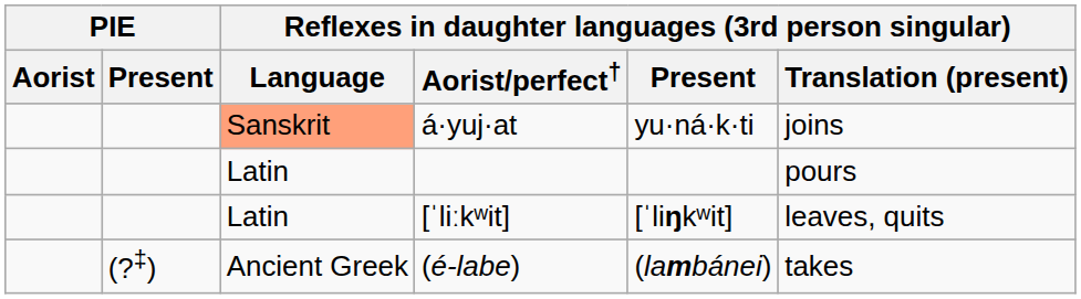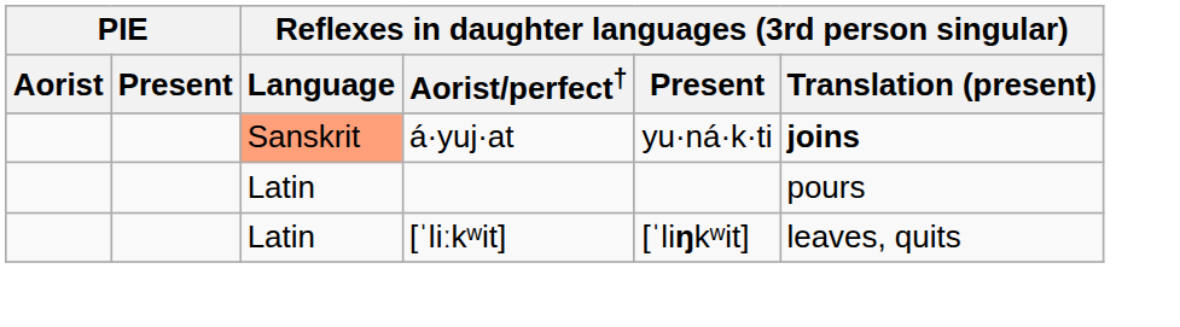 <table class="wikitable" border="1">
 <tr>
 <th colspan="2">PIE</th>
 <th colspan="4">Reflexes in daughter languages (3rd person singular)</th>
 </tr>
 <tr>
 <th>Aorist</th>
 <th>Present</th>
 <th>Language</th>
 <th>Aorist/perfect<sup>†</sup></th>
 <th>Present</th>
 <th>Translation (present)</th>
 </tr>
 <tr>
 <td></td>
 <td></td>
 <td style="background: lightsalmon;">Sanskrit</td>
 <td>á·yuj·at</td>
 <td>yu·ná·k·ti</td>
-<td>joins</td>
+<td><strong>joins</strong></td>
 </tr>
 <tr>
 <td></td>
 <td></td>
 <td>Latin</td>
 <td></td>
 <td></td>
 <td>pours</td>
 </tr>
 <tr>
 <td></td>
 <td></td>
 <td>Latin</td>
 <td> [ˈliːkʷit]</td>
 <td> [ˈli<strong>ŋ</strong>kʷit]</td>
 <td>leaves, quits</td>
 </tr>
-<tr>
-<td></td>
-<td> (?<sup>‡</sup>)</td>
-<td>Ancient Greek</td>
-<td> (<em>é-labe</em>)</td>
-<td> (<em>la<strong>m</strong>bánei</em>)</td>
-<td>takes</td>
-</tr>
 </table>
